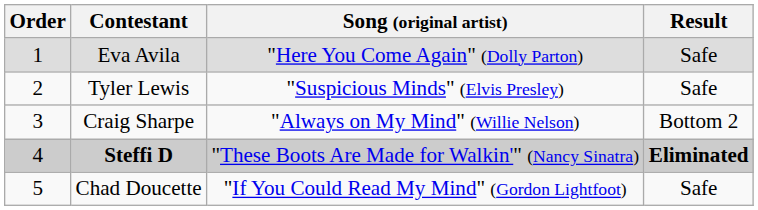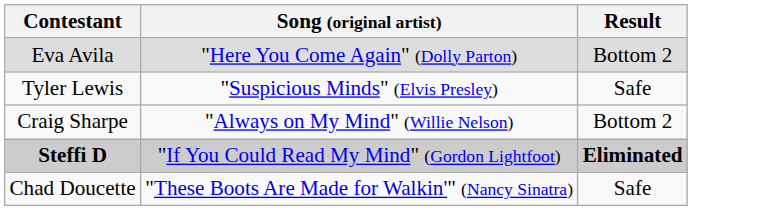 <table class="wikitable plainrowheaders" style="text-align:center;">
 <tr>
-<th>Order</th>
 <th>Contestant</th>
 <th>Song <small>(original artist)</small></th>
 <th>Result</th>
 </tr>
 <tr style="background:#ddd;">
-<td>1</td>
 <td>Eva Avila</td>
 <td>"<a href='#'>Here You Come Again</a>" <small>(<a href='#'>Dolly Parton</a>)</small></td>
-<td>Safe</td>
+<td>Bottom 2</td>
 </tr>
 <tr>
-<td>2</td>
 <td>Tyler Lewis</td>
 <td>"<a href='#'>Suspicious Minds</a>" <small>(<a href='#'>Elvis Presley</a>)</small></td>
 <td>Safe</td>
 </tr>
 <tr>
-<td>3</td>
 <td>Craig Sharpe</td>
 <td>"<a href='#'>Always on My Mind</a>" <small>(<a href='#'>Willie Nelson</a>)</small></td>
 <td>Bottom 2</td>
 </tr>
 <tr style="background:#ccc;">
-<td>4</td>
 <td><strong>Steffi D</strong></td>
-<td>"<a href='#'>These Boots Are Made for Walkin'</a>" <small>(<a href='#'>Nancy Sinatra</a>)</small></td>
+<td>"<a href='#'>If You Could Read My Mind</a>" <small>(<a href='#'>Gordon Lightfoot</a>)</small></td>
 <td><strong>Eliminated</strong></td>
 </tr>
 <tr>
-<td>5</td>
 <td>Chad Doucette</td>
-<td>"<a href='#'>If You Could Read My Mind</a>" <small>(<a href='#'>Gordon Lightfoot</a>)</small></td>
+<td>"<a href='#'>These Boots Are Made for Walkin'</a>" <small>(<a href='#'>Nancy Sinatra</a>)</small></td>
 <td>Safe</td>
 </tr>
 </table>
